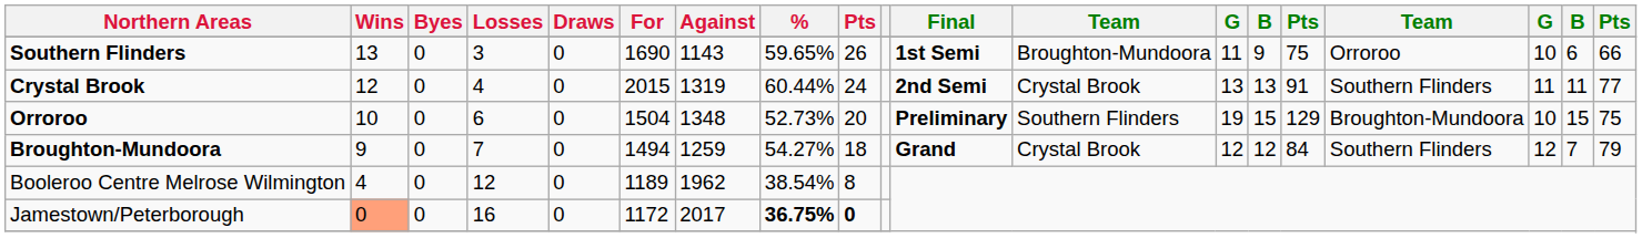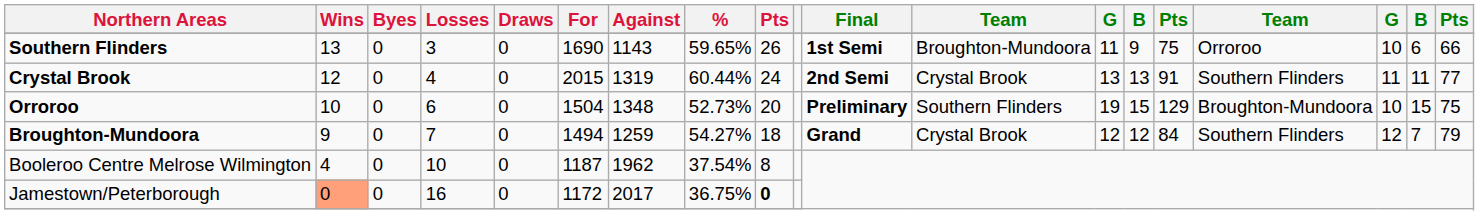 <table style="font-size: 85%; text-align: left;" class="wikitable">
 <tr>
 <th style="color:crimson">Northern Areas</th>
 <th style="color:crimson">Wins</th>
 <th style="color:crimson">Byes</th>
 <th style="color:crimson">Losses</th>
 <th style="color:crimson">Draws</th>
 <th style="color:crimson">For</th>
 <th style="color:crimson">Against</th>
 <th style="color:crimson">%</th>
 <th style="color:crimson">Pts</th>
 <th></th>
 <th style="color:green">Final</th>
 <th style="color:green">Team</th>
 <th style="color:green">G</th>
 <th style="color:green">B</th>
 <th style="color:green">Pts</th>
 <th style="color:green">Team</th>
 <th style="color:green">G</th>
 <th style="color:green">B</th>
 <th style="color:green">Pts</th>
 </tr>
 <tr>
 </tr>
 <tr>
 </tr>
 <tr>
 <td><strong>	Southern Flinders	</strong></td>
 <td>13</td>
 <td>0</td>
 <td>3</td>
 <td>0</td>
 <td>1690</td>
 <td>1143</td>
 <td>59.65%</td>
 <td>26</td>
 <td></td>
 <td><strong>1st Semi</strong></td>
 <td>Broughton-Mundoora</td>
 <td>11</td>
 <td>9</td>
 <td>75</td>
 <td>Orroroo</td>
 <td>10</td>
 <td>6</td>
 <td>66</td>
 </tr>
 <tr>
 <td><strong>	Crystal Brook	</strong></td>
 <td>12</td>
 <td>0</td>
 <td>4</td>
 <td>0</td>
 <td>2015</td>
 <td>1319</td>
 <td>60.44%</td>
 <td>24</td>
 <td></td>
 <td><strong>2nd Semi</strong></td>
 <td>Crystal Brook</td>
 <td>13</td>
 <td>13</td>
 <td>91</td>
 <td>Southern Flinders</td>
 <td>11</td>
 <td>11</td>
 <td>77</td>
 </tr>
 <tr>
 <td><strong>	Orroroo	</strong></td>
 <td>10</td>
 <td>0</td>
 <td>6</td>
 <td>0</td>
 <td>1504</td>
 <td>1348</td>
 <td>52.73%</td>
 <td>20</td>
 <td></td>
 <td><strong>Preliminary</strong></td>
 <td>Southern Flinders</td>
 <td>19</td>
 <td>15</td>
 <td>129</td>
 <td>Broughton-Mundoora</td>
 <td>10</td>
 <td>15</td>
 <td>75</td>
 </tr>
 <tr>
 <td><strong>	Broughton-Mundoora	</strong></td>
 <td>9</td>
 <td>0</td>
 <td>7</td>
 <td>0</td>
 <td>1494</td>
 <td>1259</td>
 <td>54.27%</td>
 <td>18</td>
 <td></td>
 <td><strong>Grand</strong></td>
 <td>Crystal Brook</td>
 <td>12</td>
 <td>12</td>
 <td>84</td>
 <td>Southern Flinders</td>
 <td>12</td>
 <td>7</td>
 <td>79</td>
 </tr>
 <tr>
 <td>Booleroo Centre Melrose Wilmington</td>
 <td>4</td>
 <td>0</td>
-<td>12</td>
+<td>10</td>
 <td>0</td>
-<td>1189</td>
+<td>1187</td>
 <td>1962</td>
-<td>38.54%</td>
+<td>37.54%</td>
 <td>8</td>
 <td></td>
 </tr>
 <tr>
 <td>Jamestown/Peterborough</td>
 <td style="background: lightsalmon;">0</td>
 <td>0</td>
 <td>16</td>
 <td>0</td>
 <td>1172</td>
 <td>2017</td>
-<td><strong>36.75%</strong></td>
+<td>36.75%</td>
 <td><strong>0</strong></td>
 <td></td>
 </tr>
 <tr>
 </tr>
 </table>
